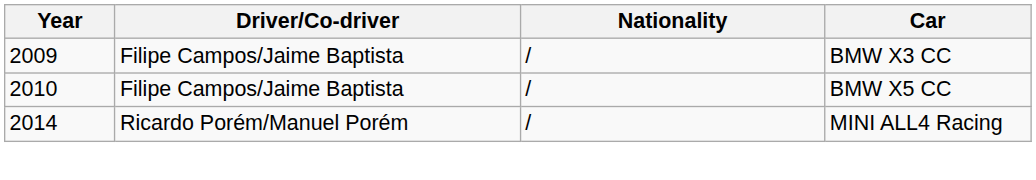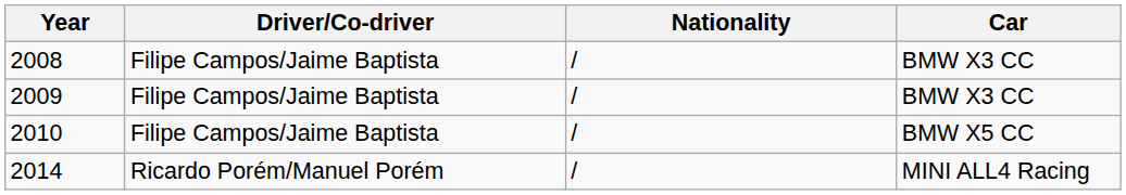 <table class="wikitable">
 <tr>
 <th>Year</th>
 <th>Driver/Co-driver</th>
 <th>Nationality</th>
 <th>Car</th>
+</tr>
+<tr>
+<td style="width:75px;">2008</td>
+<td style="width:295px;">Filipe Campos/Jaime Baptista</td>
+<td style="width:220px;"> / </td>
+<td style="width:146px;">BMW X3 CC</td>
 </tr>
 <tr>
 <td style="width:75px;">2009</td>
 <td style="width:295px;">Filipe Campos/Jaime Baptista</td>
 <td style="width:220px;"> / </td>
 <td style="width:146px;">BMW X3 CC</td>
 </tr>
 <tr>
 <td style="width:75px;">2010</td>
 <td style="width:295px;">Filipe Campos/Jaime Baptista</td>
 <td style="width:220px;"> / </td>
 <td style="width: 146px;">BMW X5 CC</td>
 </tr>
 <tr>
 <td style="width:75px;">2014</td>
 <td style="width:295px;">Ricardo Porém/Manuel Porém</td>
 <td style="width:220px;"> / </td>
 <td style="width: 146px;">MINI ALL4 Racing</td>
 </tr>
 </table>
